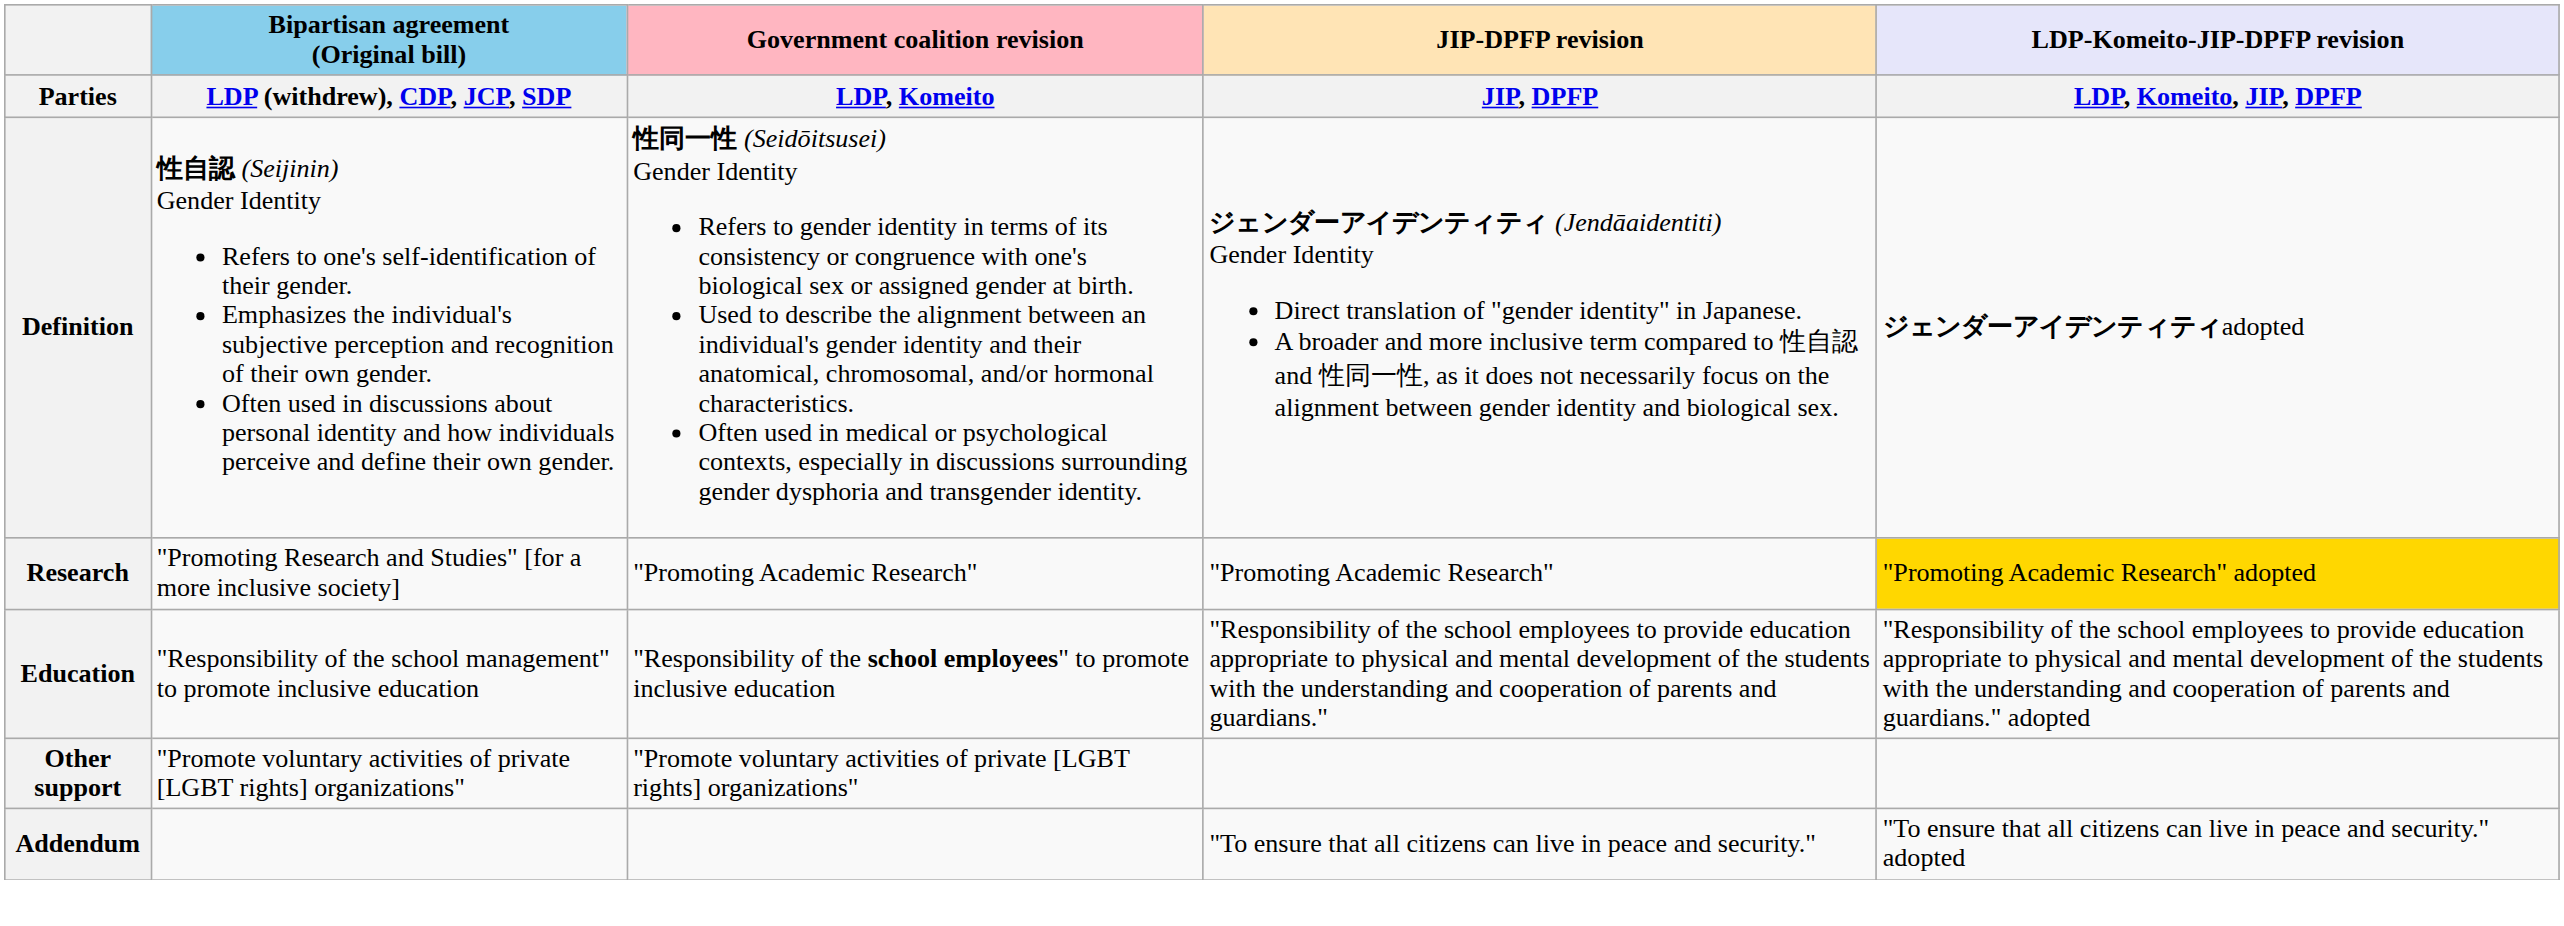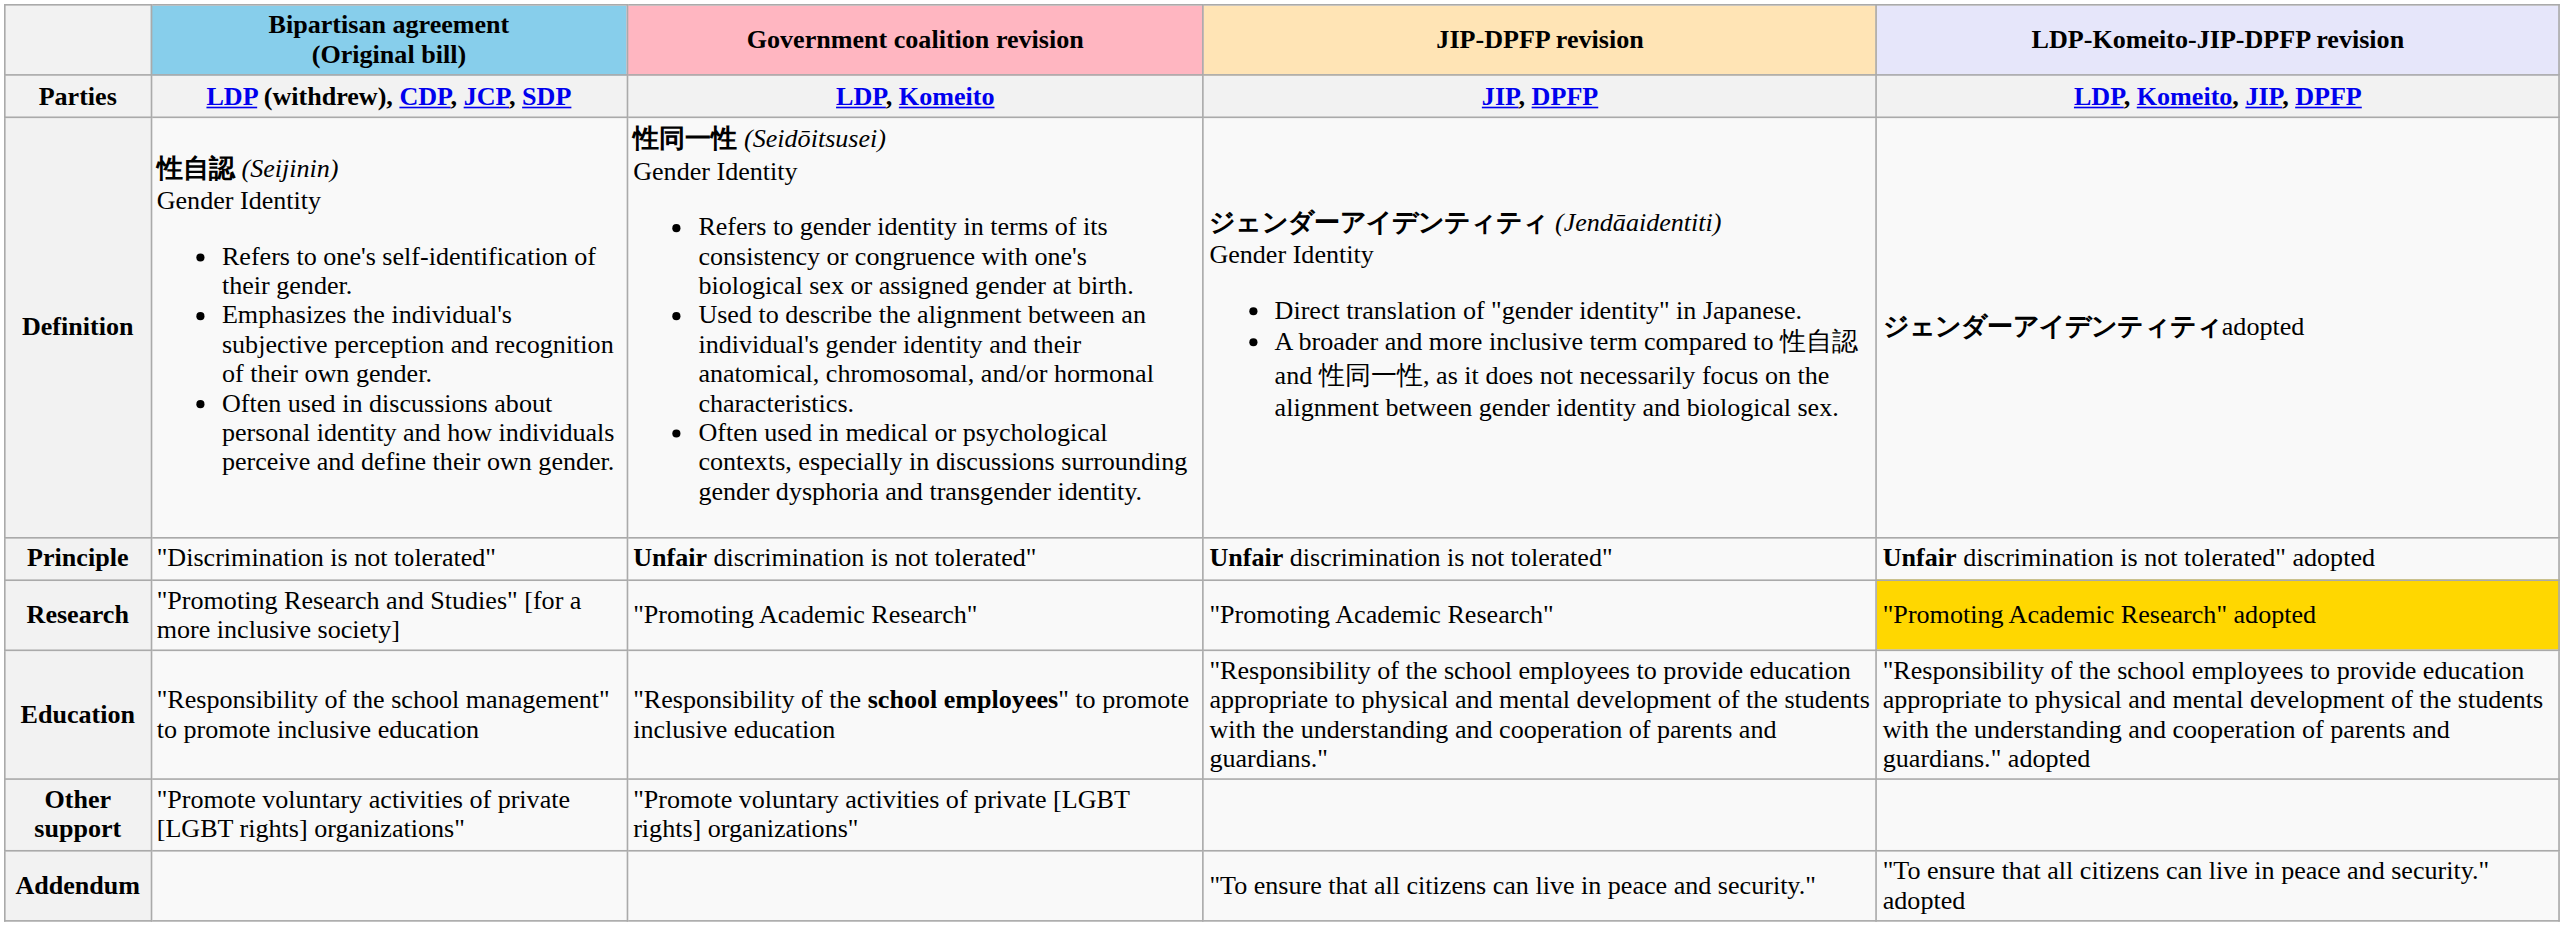 <table class="wikitable">
 <tr>
 <th></th>
 <th style="background-color:skyblue;">Bipartisan agreement<br>(Original bill)</th>
 <th style="background-color:lightpink;">Government coalition revision</th>
 <th style="background-color:moccasin;">JIP-DPFP revision</th>
 <th style="background-color:lavender;">LDP-Komeito-JIP-DPFP revision</th>
 </tr>
 <tr>
 <th>Parties</th>
 <th><a href='#'>LDP</a> (withdrew), <a href='#'>CDP</a>, <a href='#'>JCP</a>, <a href='#'>SDP</a></th>
 <th><a href='#'>LDP</a>, <a href='#'>Komeito</a></th>
 <th><a href='#'>JIP</a>, <a href='#'>DPFP</a></th>
 <th><a href='#'>LDP</a>, <a href='#'>Komeito</a>, <a href='#'>JIP</a>, <a href='#'>DPFP</a></th>
 </tr>
 <tr>
 <th>Definition</th>
 <td><strong>性自認</strong> <em>(Seijinin)</em><br>Gender Identity<ul><li>Refers to one's self-identification of their gender.</li><li>Emphasizes the individual's subjective perception and recognition of their own gender.</li><li>Often used in discussions about personal identity and how individuals perceive and define their own gender.</li></ul></td>
 <td><strong>性同一性</strong> <em>(Seidōitsusei)</em><br>Gender Identity<ul><li>Refers to gender identity in terms of its consistency or congruence with one's biological sex or assigned gender at birth.</li><li>Used to describe the alignment between an individual's gender identity and their anatomical, chromosomal, and/or hormonal characteristics.</li><li>Often used in medical or psychological contexts, especially in discussions surrounding gender dysphoria and transgender identity.</li></ul></td>
 <td><strong>ジェンダーアイデンティティ</strong> <em>(Jendāaidentiti)</em><br>Gender Identity<ul><li>Direct translation of "gender identity" in Japanese.</li><li>A broader and more inclusive term compared to 性自認 and 性同一性, as it does not necessarily focus on the alignment between gender identity and biological sex.</li></ul></td>
 <td><strong>ジェンダーアイデンティティ</strong>adopted</td>
+</tr>
+<tr>
+<th>Principle</th>
+<td>"Discrimination is not tolerated"</td>
+<td><strong>Unfair</strong> discrimination is not tolerated"</td>
+<td><strong>Unfair</strong> discrimination is not tolerated"</td>
+<td><strong>Unfair</strong> discrimination is not tolerated" adopted</td>
 </tr>
 <tr>
 <th>Research</th>
 <td>"Promoting Research and Studies" [for a more inclusive society]</td>
 <td>"Promoting Academic Research"</td>
 <td>"Promoting Academic Research"</td>
 <td style="background: gold;">"Promoting Academic Research" adopted</td>
 </tr>
 <tr>
 <th>Education</th>
 <td>"Responsibility of the school management" to promote inclusive education</td>
 <td>"Responsibility of the <strong>school employees</strong>" to promote inclusive education</td>
 <td>"Responsibility of the school employees to provide education appropriate to physical and mental development of the students with the understanding and cooperation of parents and guardians."</td>
 <td>"Responsibility of the school employees to provide education appropriate to physical and mental development of the students with the understanding and cooperation of parents and guardians." adopted</td>
 </tr>
 <tr>
 <th>Other support</th>
 <td>"Promote voluntary activities of private [LGBT rights] organizations"</td>
 <td>"Promote voluntary activities of private [LGBT rights] organizations"</td>
 <td></td>
 <td></td>
 </tr>
 <tr>
 <th>Addendum</th>
 <td></td>
 <td></td>
 <td>"To ensure that all citizens can live in peace and security."</td>
 <td>"To ensure that all citizens can live in peace and security." adopted</td>
 </tr>
 </table>
